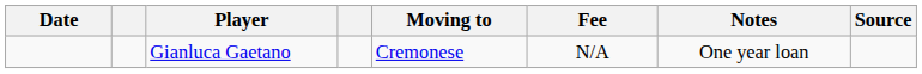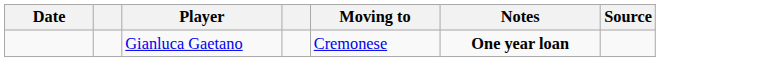 <table class="wikitable sortable">
 <tr>
 <th style="width:80px;">Date</th>
 <th style="width:20px;"></th>
 <th style="width:150px;">Player</th>
 <th style="width:20px;"></th>
 <th style="width:120px;">Moving to</th>
-<th style="width:100px;" class="unsortable">Fee</th>
 <th style="width:150px;" class="unsortable">Notes</th>
 <th style="width:20px;">Source</th>
 </tr>
 <tr>
 <td></td>
 <td align=center></td>
 <td> <a href='#'>Gianluca Gaetano</a></td>
 <td align=center></td>
 <td> <a href='#'>Cremonese</a></td>
-<td align=center>N/A</td>
-<td align=center>One year loan</td>
+<td align=center><strong>One year loan</strong></td>
 <td></td>
 </tr>
 </table>
